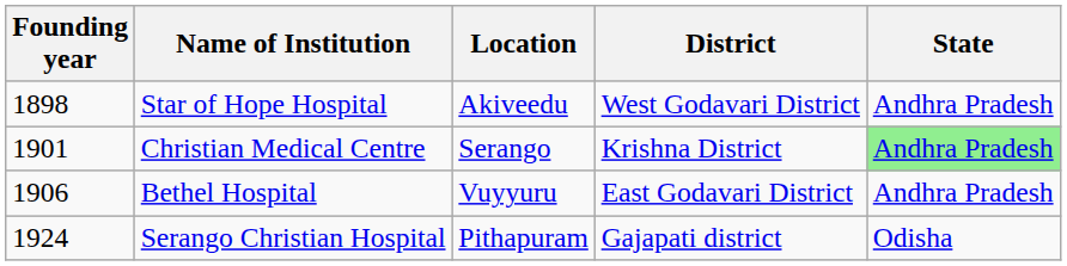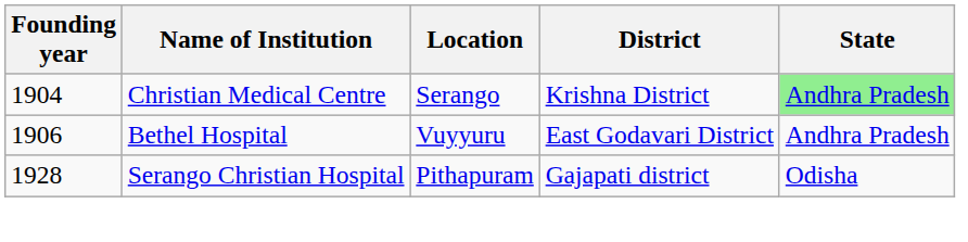 <table class="wikitable sortable">
 <tr>
 <th>Founding<br>year</th>
 <th>Name of Institution</th>
 <th>Location</th>
 <th>District</th>
 <th>State</th>
 </tr>
 <tr>
-<td>1898</td>
-<td><a href='#'>Star of Hope Hospital</a></td>
-<td><a href='#'>Akiveedu</a></td>
-<td><a href='#'>West Godavari District</a></td>
-<td><a href='#'>Andhra Pradesh</a></td>
-</tr>
-<tr>
-<td>1901</td>
+<td>1904</td>
 <td><a href='#'>Christian Medical Centre</a></td>
 <td><a href='#'>Serango</a></td>
 <td><a href='#'>Krishna District</a></td>
 <td style="background: lightgreen;"><a href='#'>Andhra Pradesh</a></td>
 </tr>
 <tr>
 <td>1906</td>
 <td><a href='#'>Bethel Hospital</a></td>
 <td><a href='#'>Vuyyuru</a></td>
 <td><a href='#'>East Godavari District</a></td>
 <td><a href='#'>Andhra Pradesh</a></td>
 </tr>
 <tr>
-<td>1924</td>
+<td>1928</td>
 <td><a href='#'>Serango Christian Hospital</a></td>
 <td><a href='#'>Pithapuram</a></td>
 <td><a href='#'>Gajapati district</a></td>
 <td><a href='#'>Odisha</a></td>
 </tr>
 </table>
